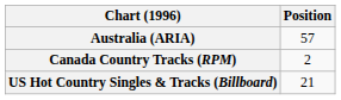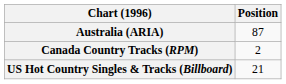 <table class="wikitable sortable plainrowheaders" style="text-align:center">
 <tr>
 <th>Chart (1996)</th>
 <th>Position</th>
 </tr>
 <tr>
 <th scope="row">Australia (ARIA)</th>
-<td>57</td>
+<td>87</td>
 </tr>
 <tr>
 <th scope="row">Canada Country Tracks (<em>RPM</em>)</th>
 <td>2</td>
 </tr>
 <tr>
 <th scope="row">US Hot Country Singles & Tracks (<em>Billboard</em>)</th>
 <td>21</td>
 </tr>
 </table>
